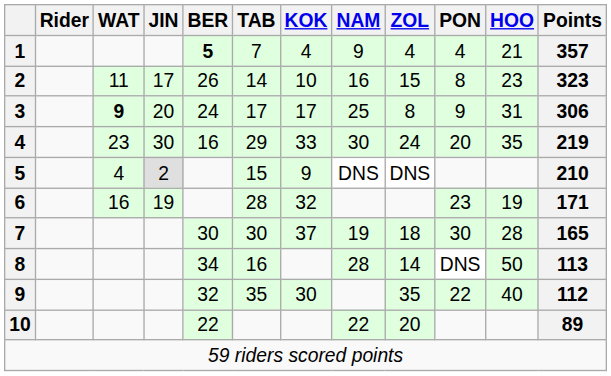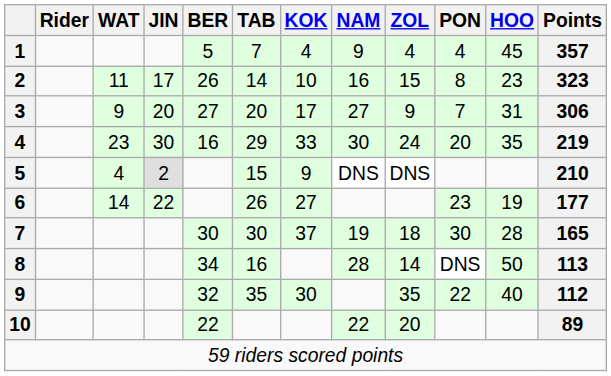 <table class="wikitable" style="font-size: 90%; text-align:center">
 <tr style="vertical-align:middle;">
 <th style="vertical-align:middle"></th>
 <th style="vertical-align:middle;background">Rider</th>
 <th>WAT<br></th>
 <th>JIN<br></th>
 <th>BER<br></th>
 <th>TAB<br></th>
 <th><a href='#'>KOK</a><br></th>
 <th><a href='#'>NAM</a><br></th>
 <th><a href='#'>ZOL</a><br></th>
 <th>PON<br></th>
 <th><a href='#'>HOO</a><br></th>
 <th style="vertical-align:middle">Points</th>
 </tr>
 <tr>
 <th>1</th>
 <td style="text-align:left"></td>
 <td></td>
 <td></td>
-<td style="background-color:#dfffdf"><strong>5</strong></td>
+<td style="background-color:#dfffdf">5</td>
 <td style="background-color:#dfffdf">7</td>
 <td style="background-color:#dfffdf">4</td>
 <td style="background-color:#dfffdf">9</td>
 <td style="background-color:#dfffdf">4</td>
 <td style="background-color:#dfffdf">4</td>
-<td style="background-color:#dfffdf">21</td>
+<td style="background-color:#dfffdf">45</td>
 <th>357</th>
 </tr>
 <tr>
 <th>2</th>
 <td style="text-align:left"></td>
 <td style="background-color:#dfffdf">11</td>
 <td style="background-color:#dfffdf">17</td>
 <td style="background-color:#dfffdf">26</td>
 <td style="background-color:#dfffdf">14</td>
 <td style="background-color:#dfffdf">10</td>
 <td style="background-color:#dfffdf">16</td>
 <td style="background-color:#dfffdf">15</td>
 <td style="background-color:#dfffdf">8</td>
 <td style="background-color:#dfffdf">23</td>
 <th>323</th>
 </tr>
 <tr>
 <th>3</th>
 <td style="text-align:left"></td>
-<td style="background-color:#dfffdf"><strong>9</strong></td>
+<td style="background-color:#dfffdf">9</td>
 <td style="background-color:#dfffdf">20</td>
-<td style="background-color:#dfffdf">24</td>
+<td style="background-color:#dfffdf">27</td>
+<td style="background-color:#dfffdf">20</td>
 <td style="background-color:#dfffdf">17</td>
-<td style="background-color:#dfffdf">17</td>
-<td style="background-color:#dfffdf">25</td>
-<td style="background-color:#dfffdf">8</td>
+<td style="background-color:#dfffdf">27</td>
 <td style="background-color:#dfffdf">9</td>
+<td style="background-color:#dfffdf">7</td>
 <td style="background-color:#dfffdf">31</td>
 <th>306</th>
 </tr>
 <tr>
 <th>4</th>
 <td style="text-align:left"></td>
 <td style="background-color:#dfffdf">23</td>
 <td style="background-color:#dfffdf">30</td>
 <td style="background-color:#dfffdf">16</td>
 <td style="background-color:#dfffdf">29</td>
 <td style="background-color:#dfffdf">33</td>
 <td style="background-color:#dfffdf">30</td>
 <td style="background-color:#dfffdf">24</td>
 <td style="background-color:#dfffdf">20</td>
 <td style="background-color:#dfffdf">35</td>
 <th>219</th>
 </tr>
 <tr>
 <th>5</th>
 <td style="text-align:left"></td>
 <td style="background-color:#dfffdf">4</td>
 <td style="background-color:#dfdfdf">2</td>
 <td></td>
 <td style="background-color:#dfffdf">15</td>
 <td style="background-color:#dfffdf">9</td>
 <td style="background-color:#ffffff">DNS</td>
 <td style="background-color:#ffffff">DNS</td>
 <td></td>
 <td></td>
 <th>210</th>
 </tr>
 <tr>
 <th>6</th>
 <td style="text-align:left"></td>
-<td style="background-color:#dfffdf">16</td>
-<td style="background-color:#dfffdf">19</td>
+<td style="background-color:#dfffdf">14</td>
+<td style="background-color:#dfffdf">22</td>
 <td></td>
-<td style="background-color:#dfffdf">28</td>
-<td style="background-color:#dfffdf">32</td>
+<td style="background-color:#dfffdf">26</td>
+<td style="background-color:#dfffdf">27</td>
 <td></td>
 <td></td>
 <td style="background-color:#dfffdf">23</td>
 <td style="background-color:#dfffdf">19</td>
-<th>171</th>
+<th>177</th>
 </tr>
 <tr>
 <th>7</th>
 <td style="text-align:left"></td>
 <td></td>
 <td></td>
 <td style="background-color:#dfffdf">30</td>
 <td style="background-color:#dfffdf">30</td>
 <td style="background-color:#dfffdf">37</td>
 <td style="background-color:#dfffdf">19</td>
 <td style="background-color:#dfffdf">18</td>
 <td style="background-color:#dfffdf">30</td>
 <td style="background-color:#dfffdf">28</td>
 <th>165</th>
 </tr>
 <tr>
 <th>8</th>
 <td style="text-align:left"></td>
 <td></td>
 <td></td>
 <td style="background-color:#dfffdf">34</td>
 <td style="background-color:#dfffdf">16</td>
 <td></td>
 <td style="background-color:#dfffdf">28</td>
 <td style="background-color:#dfffdf">14</td>
 <td style="background-color:#ffffff">DNS</td>
 <td style="background-color:#dfffdf">50</td>
 <th>113</th>
 </tr>
 <tr>
 <th>9</th>
 <td style="text-align:left"></td>
 <td></td>
 <td></td>
 <td style="background-color:#dfffdf">32</td>
 <td style="background-color:#dfffdf">35</td>
 <td style="background-color:#dfffdf">30</td>
 <td></td>
 <td style="background-color:#dfffdf">35</td>
 <td style="background-color:#dfffdf">22</td>
 <td style="background-color:#dfffdf">40</td>
 <th>112</th>
 </tr>
 <tr>
 <th>10</th>
 <td style="text-align:left"></td>
 <td></td>
 <td></td>
 <td style="background-color:#dfffdf">22</td>
 <td></td>
 <td></td>
 <td style="background-color:#dfffdf">22</td>
 <td style="background-color:#dfffdf">20</td>
 <td></td>
 <td></td>
 <th>89</th>
 </tr>
 <tr>
 <td colspan=12><em>59 riders scored points</em></td>
 </tr>
 </table>
